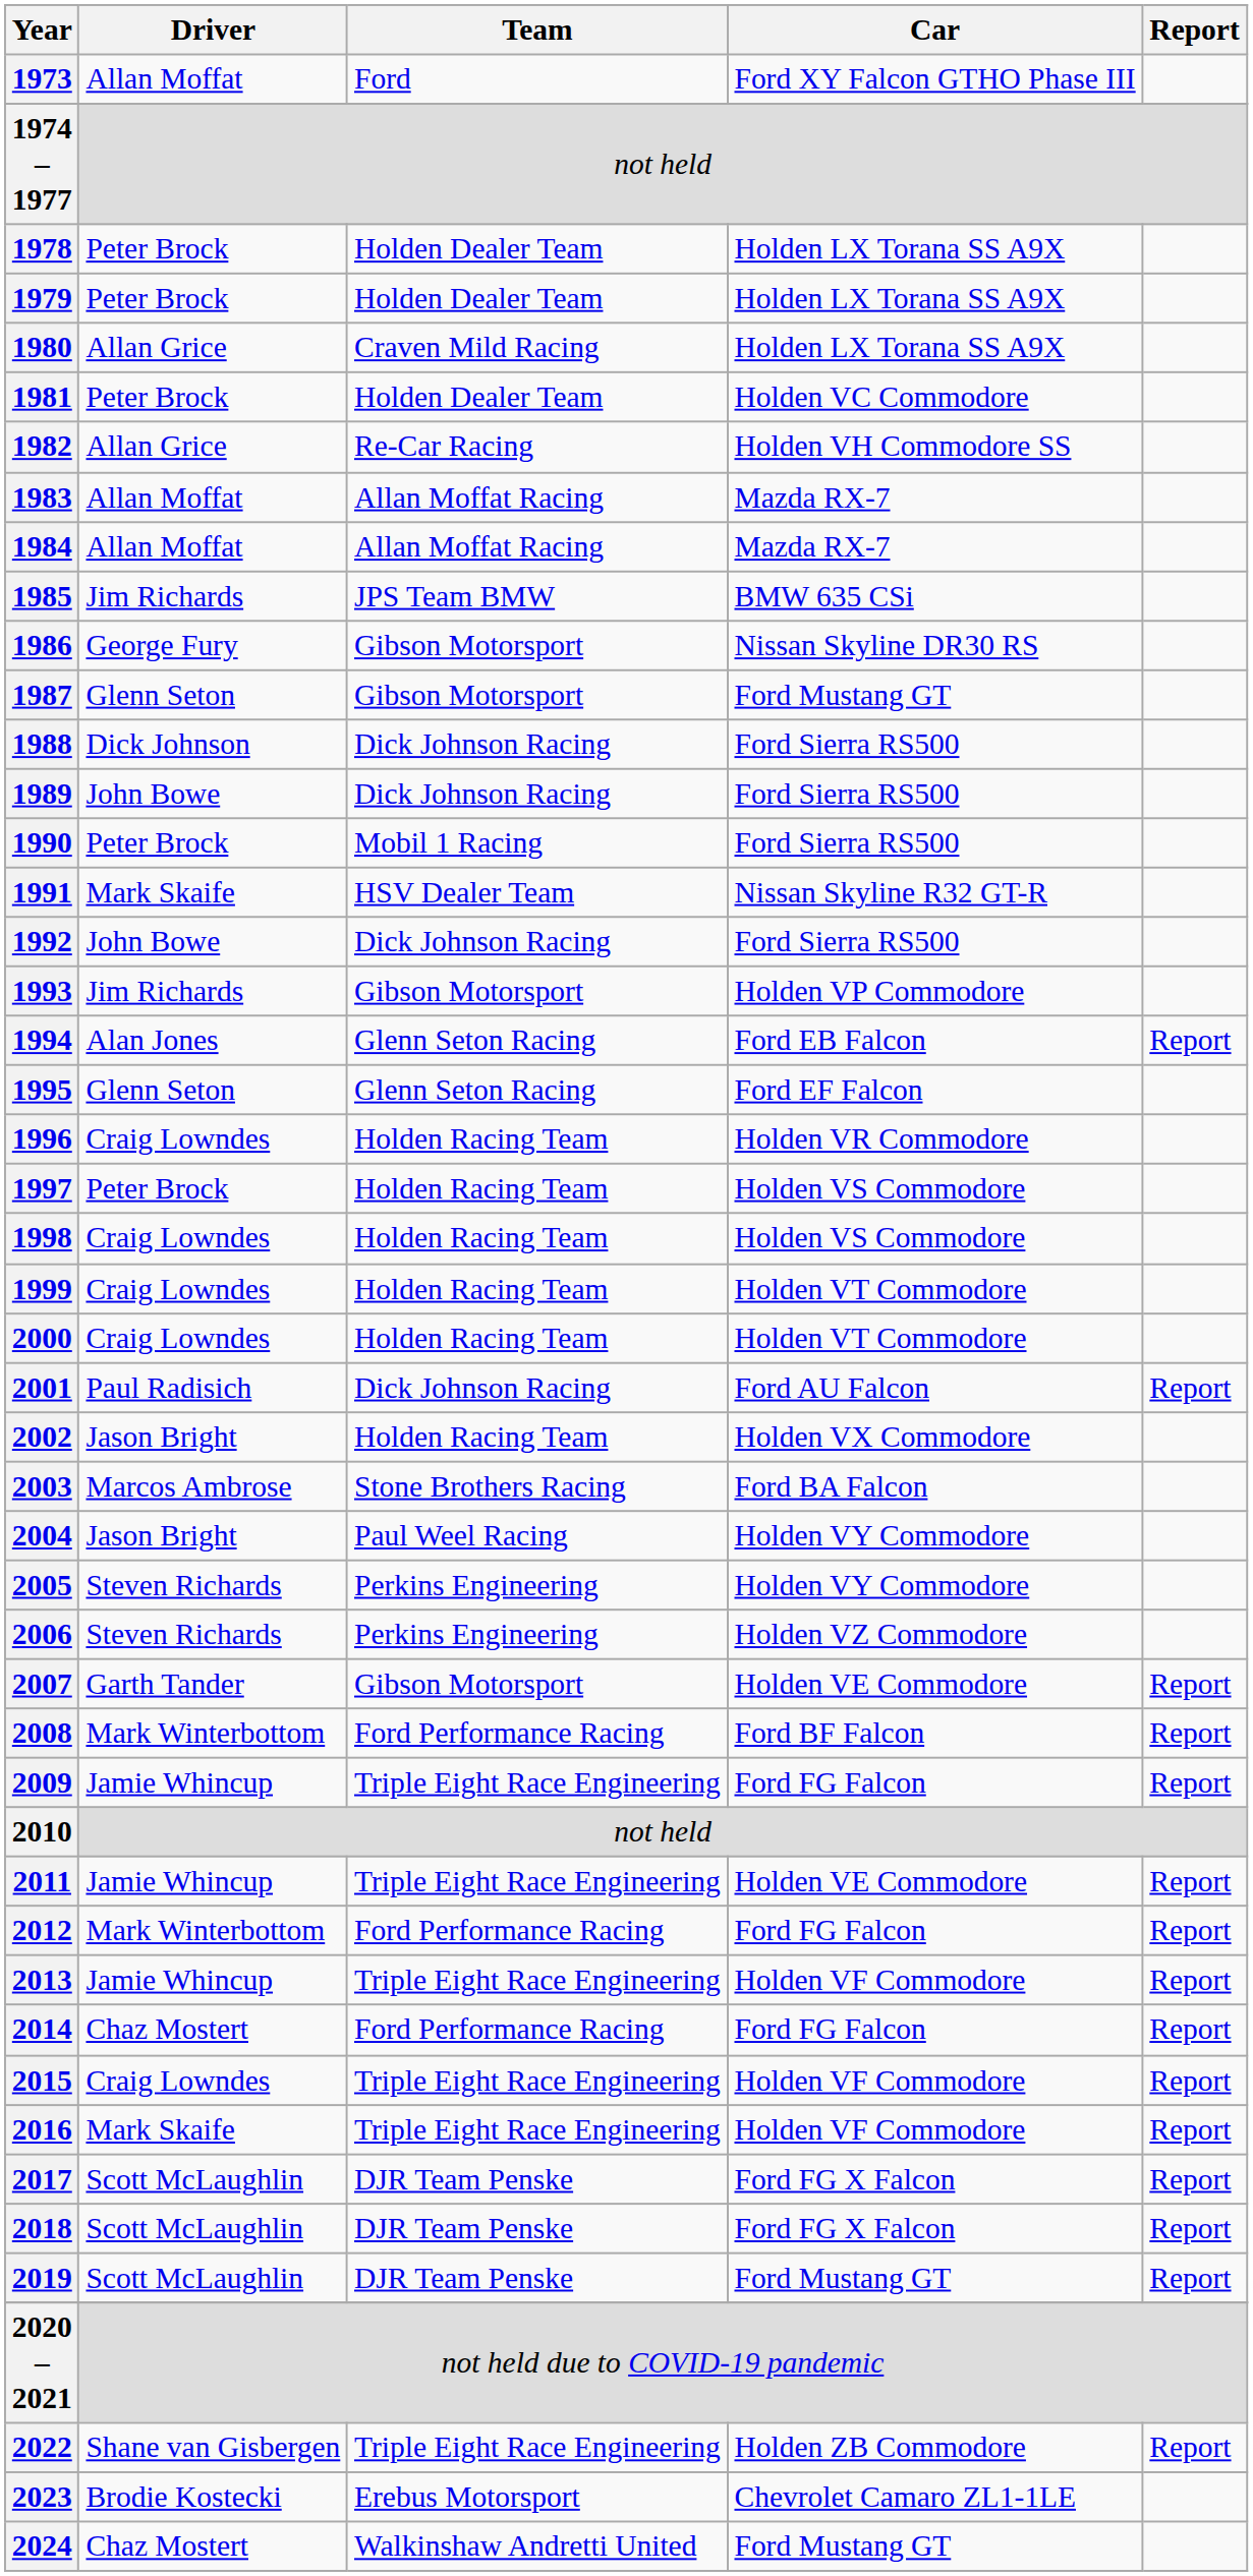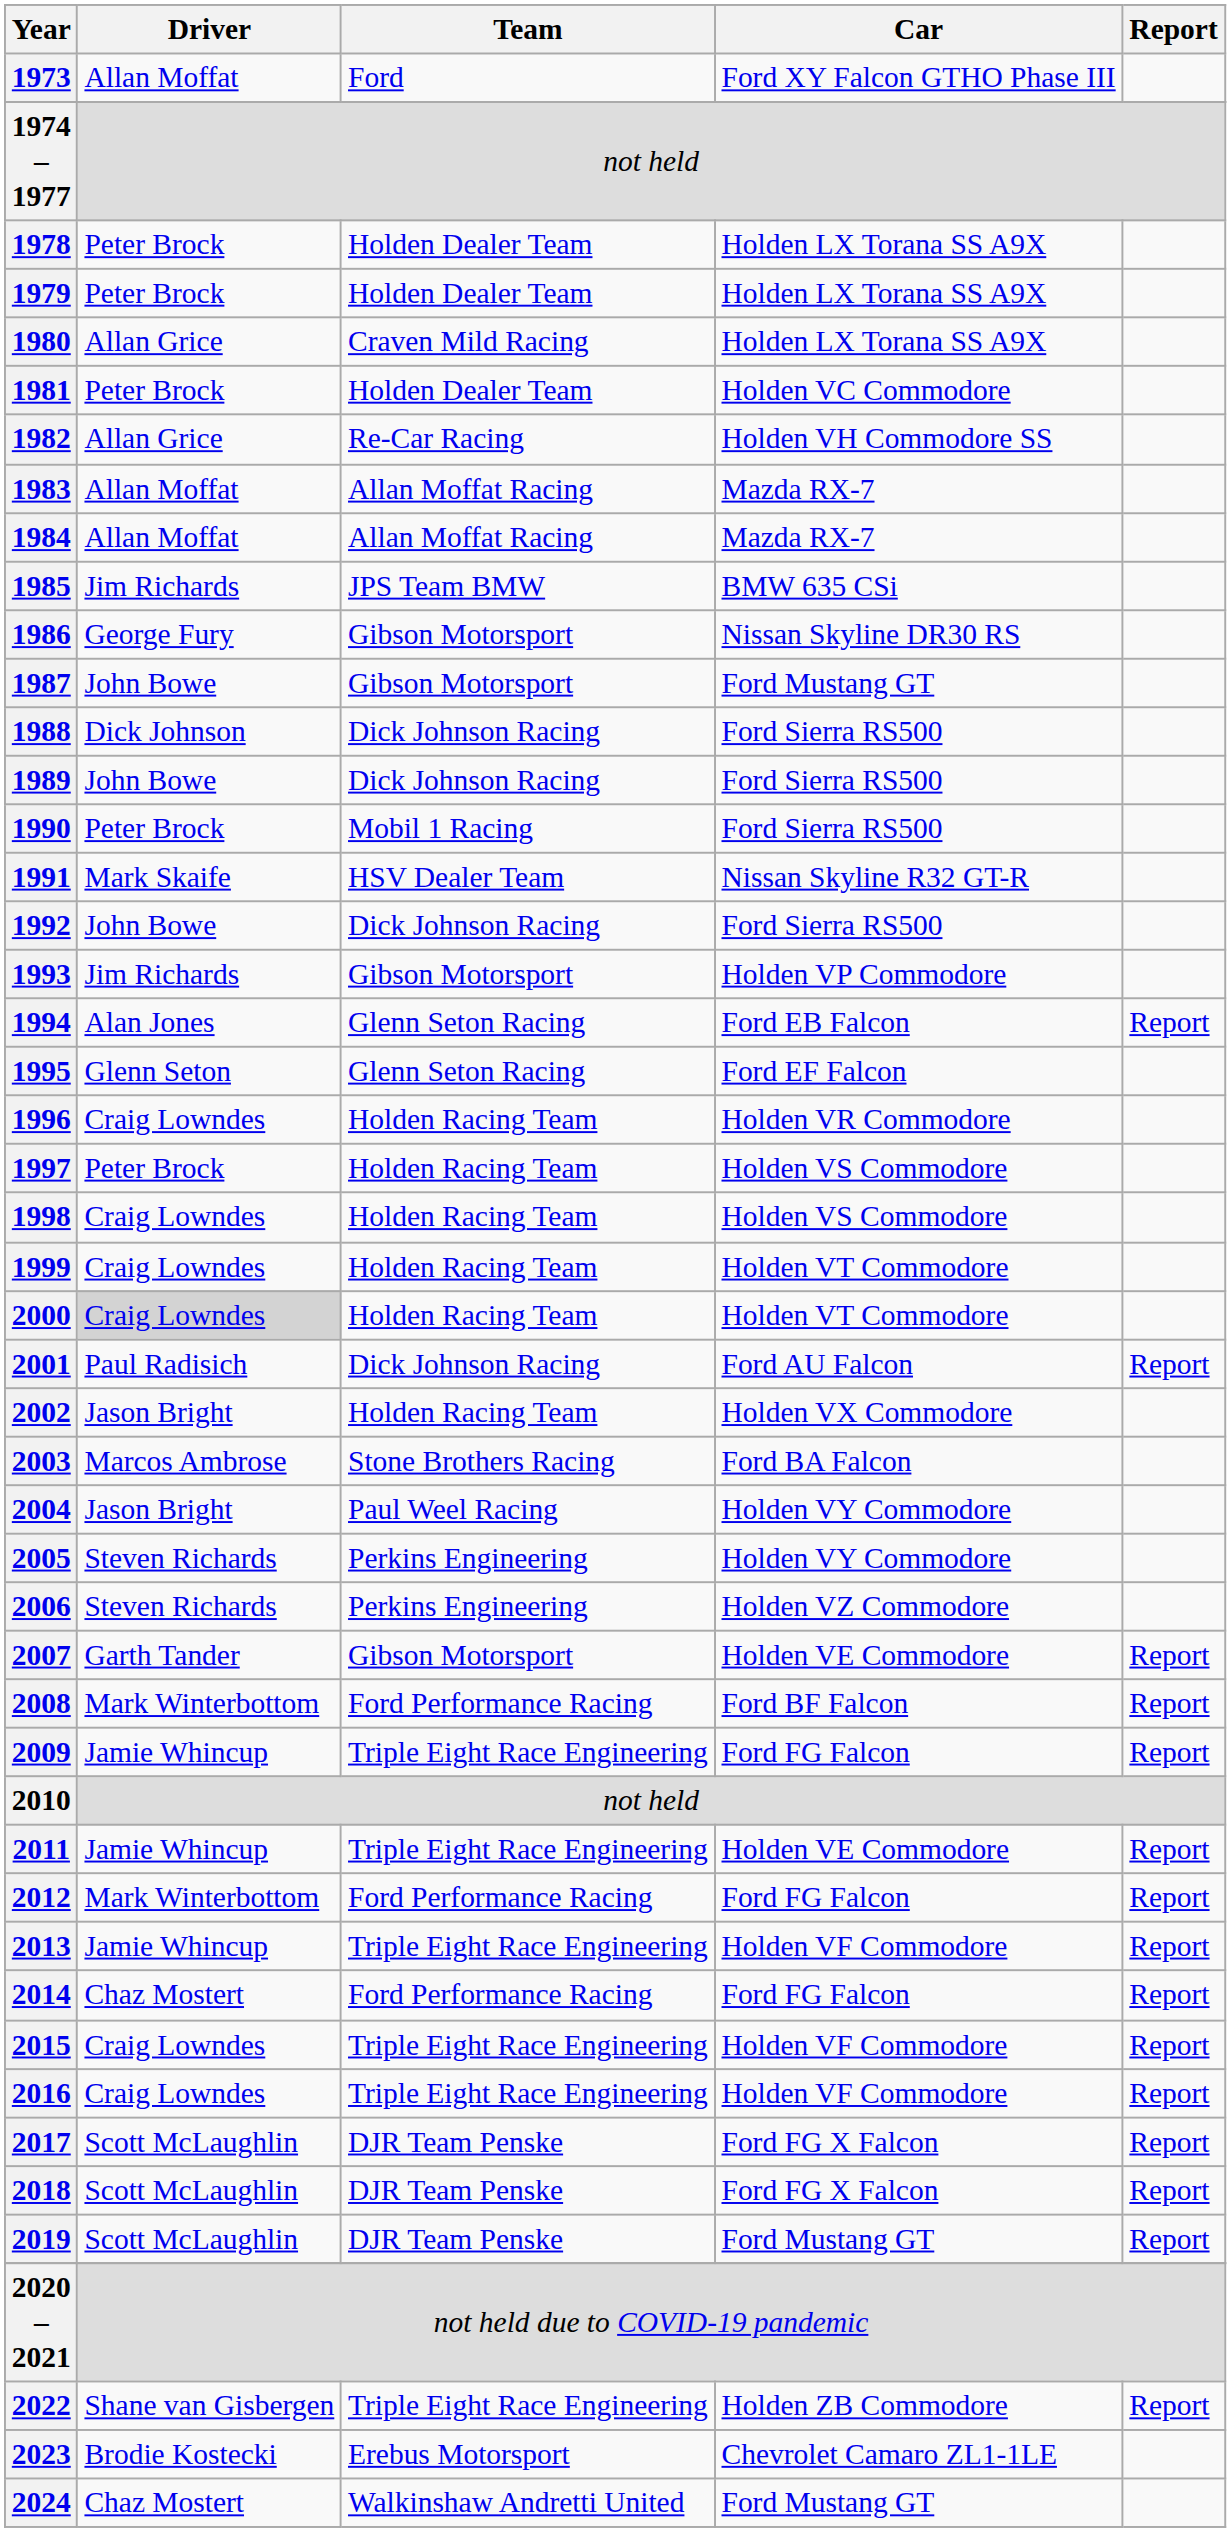 <table class="wikitable" style="font-size: 95%;">
 <tr>
 <th>Year</th>
 <th>Driver</th>
 <th>Team</th>
 <th>Car</th>
 <th>Report</th>
 </tr>
 <tr>
 <th><a href='#'>1973</a></th>
 <td> <a href='#'>Allan Moffat</a></td>
 <td><a href='#'>Ford</a></td>
 <td><a href='#'>Ford XY Falcon GTHO Phase III</a></td>
 <td></td>
 </tr>
 <tr>
 </tr>
 <tr style="background: #dddddd">
 <th>1974<br>–<br>1977</th>
 <td align="center" colspan="4"><em>not held</em></td>
 </tr>
 <tr>
 <th><a href='#'>1978</a></th>
 <td> <a href='#'>Peter Brock</a></td>
 <td><a href='#'>Holden Dealer Team</a></td>
 <td><a href='#'>Holden LX Torana SS A9X</a></td>
 <td></td>
 </tr>
 <tr>
 <th><a href='#'>1979</a></th>
 <td> <a href='#'>Peter Brock</a></td>
 <td><a href='#'>Holden Dealer Team</a></td>
 <td><a href='#'>Holden LX Torana SS A9X</a></td>
 <td></td>
 </tr>
 <tr>
 <th><a href='#'>1980</a></th>
 <td> <a href='#'>Allan Grice</a></td>
 <td><a href='#'>Craven Mild Racing</a></td>
 <td><a href='#'>Holden LX Torana SS A9X</a></td>
 <td></td>
 </tr>
 <tr>
 <th><a href='#'>1981</a></th>
 <td> <a href='#'>Peter Brock</a></td>
 <td><a href='#'>Holden Dealer Team</a></td>
 <td><a href='#'>Holden VC Commodore</a></td>
 <td></td>
 </tr>
 <tr>
 <th><a href='#'>1982</a></th>
 <td> <a href='#'>Allan Grice</a></td>
 <td><a href='#'>Re-Car Racing</a></td>
 <td><a href='#'>Holden VH Commodore SS</a></td>
 <td></td>
 </tr>
 <tr>
 <th><a href='#'>1983</a></th>
 <td> <a href='#'>Allan Moffat</a></td>
 <td><a href='#'>Allan Moffat Racing</a></td>
 <td><a href='#'>Mazda RX-7</a></td>
 <td></td>
 </tr>
 <tr>
 <th><a href='#'>1984</a></th>
 <td> <a href='#'>Allan Moffat</a></td>
 <td><a href='#'>Allan Moffat Racing</a></td>
 <td><a href='#'>Mazda RX-7</a></td>
 <td></td>
 </tr>
 <tr>
 <th><a href='#'>1985</a></th>
 <td> <a href='#'>Jim Richards</a></td>
 <td><a href='#'>JPS Team BMW</a></td>
 <td><a href='#'>BMW 635 CSi</a></td>
 <td></td>
 </tr>
 <tr>
 <th><a href='#'>1986</a></th>
 <td> <a href='#'>George Fury</a></td>
 <td><a href='#'>Gibson Motorsport</a></td>
 <td><a href='#'>Nissan Skyline DR30 RS</a></td>
 <td></td>
 </tr>
 <tr>
 <th><a href='#'>1987</a></th>
-<td> <a href='#'>Glenn Seton</a></td>
+<td> <a href='#'>John Bowe</a></td>
 <td><a href='#'>Gibson Motorsport</a></td>
 <td><a href='#'>Ford Mustang GT</a></td>
 <td></td>
 </tr>
 <tr>
 <th><a href='#'>1988</a></th>
 <td> <a href='#'>Dick Johnson</a></td>
 <td><a href='#'>Dick Johnson Racing</a></td>
 <td><a href='#'>Ford Sierra RS500</a></td>
 <td></td>
 </tr>
 <tr>
 <th><a href='#'>1989</a></th>
 <td> <a href='#'>John Bowe</a></td>
 <td><a href='#'>Dick Johnson Racing</a></td>
 <td><a href='#'>Ford Sierra RS500</a></td>
 <td></td>
 </tr>
 <tr>
 <th><a href='#'>1990</a></th>
 <td> <a href='#'>Peter Brock</a></td>
 <td><a href='#'>Mobil 1 Racing</a></td>
 <td><a href='#'>Ford Sierra RS500</a></td>
 <td></td>
 </tr>
 <tr>
 <th><a href='#'>1991</a></th>
 <td> <a href='#'>Mark Skaife</a></td>
 <td><a href='#'>HSV Dealer Team</a></td>
 <td><a href='#'>Nissan Skyline R32 GT-R</a></td>
 <td></td>
 </tr>
 <tr>
 <th><a href='#'>1992</a></th>
 <td> <a href='#'>John Bowe</a></td>
 <td><a href='#'>Dick Johnson Racing</a></td>
 <td><a href='#'>Ford Sierra RS500</a></td>
 <td></td>
 </tr>
 <tr>
 <th><a href='#'>1993</a></th>
 <td> <a href='#'>Jim Richards</a></td>
 <td><a href='#'>Gibson Motorsport</a></td>
 <td><a href='#'>Holden VP Commodore</a></td>
 <td></td>
 </tr>
 <tr>
 <th><a href='#'>1994</a></th>
 <td> <a href='#'>Alan Jones</a></td>
 <td><a href='#'>Glenn Seton Racing</a></td>
 <td><a href='#'>Ford EB Falcon</a></td>
 <td><a href='#'>Report</a></td>
 </tr>
 <tr>
 <th><a href='#'>1995</a></th>
 <td> <a href='#'>Glenn Seton</a></td>
 <td><a href='#'>Glenn Seton Racing</a></td>
 <td><a href='#'>Ford EF Falcon</a></td>
 <td></td>
 </tr>
 <tr>
 <th><a href='#'>1996</a></th>
 <td> <a href='#'>Craig Lowndes</a></td>
 <td><a href='#'>Holden Racing Team</a></td>
 <td><a href='#'>Holden VR Commodore</a></td>
 <td></td>
 </tr>
 <tr>
 <th><a href='#'>1997</a></th>
 <td> <a href='#'>Peter Brock</a></td>
 <td><a href='#'>Holden Racing Team</a></td>
 <td><a href='#'>Holden VS Commodore</a></td>
 <td></td>
 </tr>
 <tr>
 <th><a href='#'>1998</a></th>
 <td> <a href='#'>Craig Lowndes</a></td>
 <td><a href='#'>Holden Racing Team</a></td>
 <td><a href='#'>Holden VS Commodore</a></td>
 <td></td>
 </tr>
 <tr>
 <th><a href='#'>1999</a></th>
 <td> <a href='#'>Craig Lowndes</a></td>
 <td><a href='#'>Holden Racing Team</a></td>
 <td><a href='#'>Holden VT Commodore</a></td>
 <td></td>
 </tr>
 <tr>
 <th><a href='#'>2000</a></th>
-<td> <a href='#'>Craig Lowndes</a></td>
+<td style="background: lightgrey;"> <a href='#'>Craig Lowndes</a></td>
 <td><a href='#'>Holden Racing Team</a></td>
 <td><a href='#'>Holden VT Commodore</a></td>
 <td></td>
 </tr>
 <tr>
 <th><a href='#'>2001</a></th>
 <td> <a href='#'>Paul Radisich</a></td>
 <td><a href='#'>Dick Johnson Racing</a></td>
 <td><a href='#'>Ford AU Falcon</a></td>
 <td><a href='#'>Report</a></td>
 </tr>
 <tr>
 <th><a href='#'>2002</a></th>
 <td> <a href='#'>Jason Bright</a></td>
 <td><a href='#'>Holden Racing Team</a></td>
 <td><a href='#'>Holden VX Commodore</a></td>
 <td></td>
 </tr>
 <tr>
 <th><a href='#'>2003</a></th>
 <td> <a href='#'>Marcos Ambrose</a></td>
 <td><a href='#'>Stone Brothers Racing</a></td>
 <td><a href='#'>Ford BA Falcon</a></td>
 <td></td>
 </tr>
 <tr>
 <th><a href='#'>2004</a></th>
 <td> <a href='#'>Jason Bright</a></td>
 <td><a href='#'>Paul Weel Racing</a></td>
 <td><a href='#'>Holden VY Commodore</a></td>
 <td></td>
 </tr>
 <tr>
 <th><a href='#'>2005</a></th>
 <td> <a href='#'>Steven Richards</a></td>
 <td><a href='#'>Perkins Engineering</a></td>
 <td><a href='#'>Holden VY Commodore</a></td>
 <td></td>
 </tr>
 <tr>
 <th><a href='#'>2006</a></th>
 <td> <a href='#'>Steven Richards</a></td>
 <td><a href='#'>Perkins Engineering</a></td>
 <td><a href='#'>Holden VZ Commodore</a></td>
 <td></td>
 </tr>
 <tr>
 <th><a href='#'>2007</a></th>
 <td> <a href='#'>Garth Tander</a></td>
 <td><a href='#'>Gibson Motorsport</a></td>
 <td><a href='#'>Holden VE Commodore</a></td>
 <td><a href='#'>Report</a></td>
 </tr>
 <tr>
 <th><a href='#'>2008</a></th>
 <td> <a href='#'>Mark Winterbottom</a></td>
 <td><a href='#'>Ford Performance Racing</a></td>
 <td><a href='#'>Ford BF Falcon</a></td>
 <td><a href='#'>Report</a></td>
 </tr>
 <tr>
 <th><a href='#'>2009</a></th>
 <td> <a href='#'>Jamie Whincup</a></td>
 <td><a href='#'>Triple Eight Race Engineering</a></td>
 <td><a href='#'>Ford FG Falcon</a></td>
 <td><a href='#'>Report</a></td>
 </tr>
 <tr style="background: #dddddd">
 <th>2010</th>
 <td align="center" colspan="4"><em>not held</em></td>
 </tr>
 <tr>
 <th><a href='#'>2011</a></th>
 <td> <a href='#'>Jamie Whincup</a></td>
 <td><a href='#'>Triple Eight Race Engineering</a></td>
 <td><a href='#'>Holden VE Commodore</a></td>
 <td><a href='#'>Report</a></td>
 </tr>
 <tr>
 <th><a href='#'>2012</a></th>
 <td> <a href='#'>Mark Winterbottom</a></td>
 <td><a href='#'>Ford Performance Racing</a></td>
 <td><a href='#'>Ford FG Falcon</a></td>
 <td><a href='#'>Report</a></td>
 </tr>
 <tr>
 <th><a href='#'>2013</a></th>
 <td> <a href='#'>Jamie Whincup</a></td>
 <td><a href='#'>Triple Eight Race Engineering</a></td>
 <td><a href='#'>Holden VF Commodore</a></td>
 <td><a href='#'>Report</a></td>
 </tr>
 <tr>
 <th><a href='#'>2014</a></th>
 <td> <a href='#'>Chaz Mostert</a></td>
 <td><a href='#'>Ford Performance Racing</a></td>
 <td><a href='#'>Ford FG Falcon</a></td>
 <td><a href='#'>Report</a></td>
 </tr>
 <tr>
 <th><a href='#'>2015</a></th>
 <td> <a href='#'>Craig Lowndes</a></td>
 <td><a href='#'>Triple Eight Race Engineering</a></td>
 <td><a href='#'>Holden VF Commodore</a></td>
 <td><a href='#'>Report</a></td>
 </tr>
 <tr>
 <th><a href='#'>2016</a></th>
-<td> <a href='#'>Mark Skaife</a></td>
+<td> <a href='#'>Craig Lowndes</a></td>
 <td><a href='#'>Triple Eight Race Engineering</a></td>
 <td><a href='#'>Holden VF Commodore</a></td>
 <td><a href='#'>Report</a></td>
 </tr>
 <tr>
 <th><a href='#'>2017</a></th>
 <td> <a href='#'>Scott McLaughlin</a></td>
 <td><a href='#'>DJR Team Penske</a></td>
 <td><a href='#'>Ford FG X Falcon</a></td>
 <td><a href='#'>Report</a></td>
 </tr>
 <tr>
 <th><a href='#'>2018</a></th>
 <td> <a href='#'>Scott McLaughlin</a></td>
 <td><a href='#'>DJR Team Penske</a></td>
 <td><a href='#'>Ford FG X Falcon</a></td>
 <td><a href='#'>Report</a></td>
 </tr>
 <tr>
 <th><a href='#'>2019</a></th>
 <td> <a href='#'>Scott McLaughlin</a></td>
 <td><a href='#'>DJR Team Penske</a></td>
 <td><a href='#'>Ford Mustang GT</a></td>
 <td><a href='#'>Report</a></td>
 </tr>
 <tr>
 </tr>
 <tr style="background: #dddddd">
 <th>2020<br>–<br>2021</th>
 <td align="center" colspan="4"><em>not held due to <a href='#'>COVID-19 pandemic</a></em></td>
 </tr>
 <tr>
 <th><a href='#'>2022</a></th>
 <td> <a href='#'>Shane van Gisbergen</a></td>
 <td><a href='#'>Triple Eight Race Engineering</a></td>
 <td><a href='#'>Holden ZB Commodore</a></td>
 <td><a href='#'>Report</a></td>
 </tr>
 <tr>
 <th><a href='#'>2023</a></th>
 <td> <a href='#'>Brodie Kostecki</a></td>
 <td><a href='#'>Erebus Motorsport</a></td>
 <td><a href='#'>Chevrolet Camaro ZL1-1LE</a></td>
 <td></td>
 </tr>
 <tr>
 <th><a href='#'>2024</a></th>
 <td> <a href='#'>Chaz Mostert</a></td>
 <td><a href='#'>Walkinshaw Andretti United</a></td>
 <td><a href='#'>Ford Mustang GT</a></td>
 <td></td>
 </tr>
 </table>
